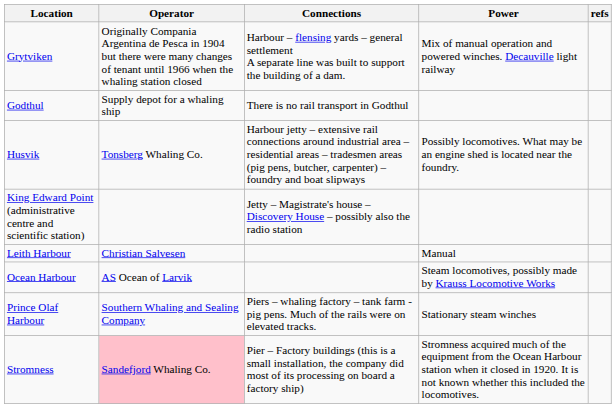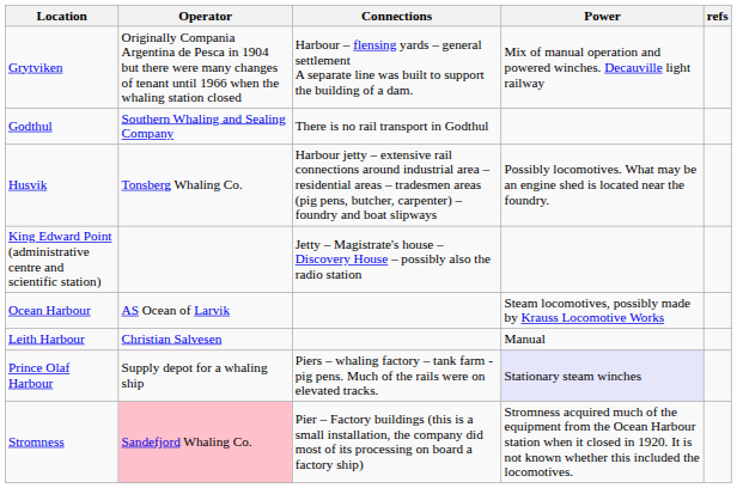 <table class=wikitable>
 <tr>
 <th>Location</th>
 <th>Operator</th>
 <th>Connections</th>
 <th>Power</th>
 <th>refs</th>
 </tr>
 <tr>
 <td><a href='#'>Grytviken</a></td>
 <td>Originally Compania Argentina de Pesca in 1904 but there were many changes of tenant until 1966 when the whaling station closed</td>
 <td>Harbour – <a href='#'>flensing</a> yards – general settlement<br>A separate line was built to support the building of a dam.</td>
 <td>Mix of manual operation and powered winches. <a href='#'>Decauville</a> light railway</td>
 <td></td>
 </tr>
 <tr>
 <td><a href='#'>Godthul</a></td>
-<td>Supply depot for a whaling ship</td>
+<td><a href='#'>Southern Whaling and Sealing Company</a></td>
 <td>There is no rail transport in Godthul</td>
 <td></td>
 <td></td>
 </tr>
 <tr>
 <td><a href='#'>Husvik</a></td>
 <td><a href='#'>Tonsberg</a> Whaling Co.</td>
 <td>Harbour jetty – extensive rail connections around industrial area – residential areas – tradesmen areas (pig pens, butcher, carpenter) – foundry and boat slipways</td>
 <td>Possibly locomotives.  What may be an engine shed is located near the foundry.</td>
 <td></td>
 </tr>
 <tr>
 <td><a href='#'>King Edward Point</a><br>(administrative centre and scientific station)</td>
 <td></td>
 <td>Jetty – Magistrate's house – <a href='#'>Discovery House</a> – possibly also the radio station</td>
 <td></td>
 <td></td>
 </tr>
 <tr>
+<td><a href='#'>Ocean Harbour</a></td>
+<td><a href='#'>AS</a> Ocean of <a href='#'>Larvik</a></td>
+<td></td>
+<td>Steam locomotives, possibly made by <a href='#'>Krauss Locomotive Works</a></td>
+<td></td>
+</tr>
+<tr>
 <td><a href='#'>Leith Harbour</a></td>
 <td><a href='#'>Christian Salvesen</a></td>
 <td></td>
 <td>Manual</td>
 <td></td>
 </tr>
 <tr>
-<td><a href='#'>Ocean Harbour</a></td>
-<td><a href='#'>AS</a> Ocean of <a href='#'>Larvik</a></td>
-<td></td>
-<td>Steam locomotives, possibly made by <a href='#'>Krauss Locomotive Works</a></td>
-<td></td>
-</tr>
-<tr>
 <td><a href='#'>Prince Olaf Harbour</a></td>
-<td><a href='#'>Southern Whaling and Sealing Company</a></td>
+<td>Supply depot for a whaling ship</td>
 <td>Piers – whaling factory – tank farm - pig pens.  Much of the rails were on elevated tracks.</td>
-<td>Stationary steam winches</td>
+<td style="background: lavender;">Stationary steam winches</td>
 <td></td>
 </tr>
 <tr>
 <td><a href='#'>Stromness</a></td>
 <td style="background: pink;"><a href='#'>Sandefjord</a> Whaling Co.</td>
 <td>Pier – Factory buildings (this is a small installation, the company did most of its processing on board a factory ship)</td>
 <td>Stromness acquired much of the equipment from the Ocean Harbour station when it closed in 1920.  It is not known whether this included the locomotives.</td>
 <td></td>
 </tr>
 </table>
